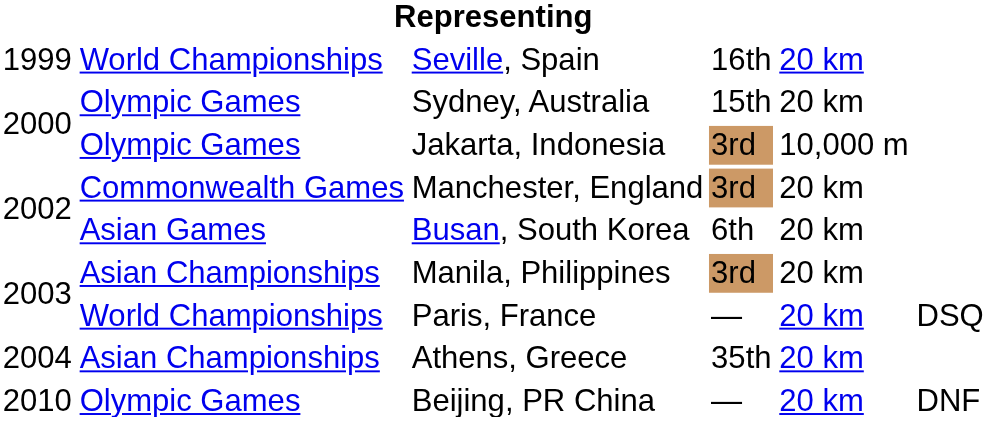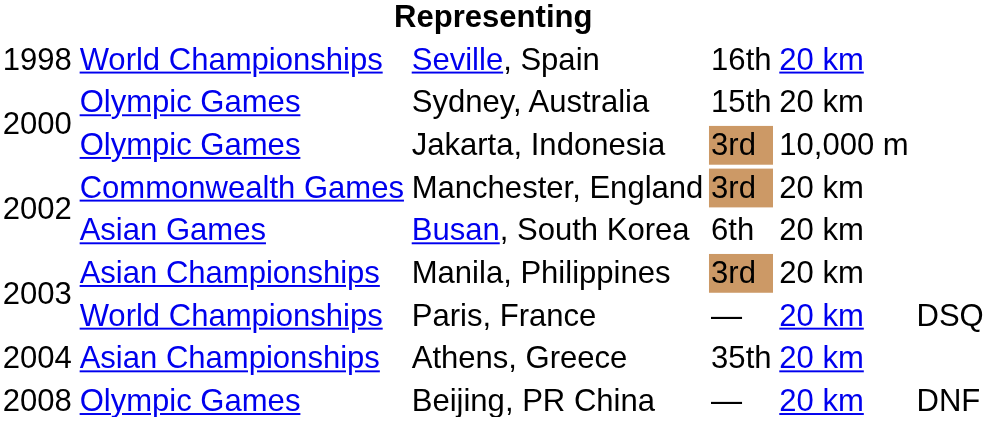 <table>
 <tr>
 <th colspan="6">Representing </th>
 </tr>
 <tr>
-<td>1999</td>
+<td>1998</td>
 <td><a href='#'>World Championships</a></td>
 <td><a href='#'>Seville</a>, Spain</td>
 <td>16th</td>
 <td><a href='#'>20 km</a></td>
 <td></td>
 </tr>
 <tr>
 <td rowspan=2>2000</td>
 <td><a href='#'>Olympic Games</a></td>
 <td>Sydney, Australia</td>
 <td>15th</td>
 <td>20 km</td>
 <td></td>
 </tr>
 <tr>
 <td><a href='#'>Olympic Games</a></td>
 <td>Jakarta, Indonesia</td>
 <td bgcolor="cc9966">3rd</td>
 <td>10,000 m</td>
 <td></td>
 </tr>
 <tr>
 <td rowspan=2>2002</td>
 <td><a href='#'>Commonwealth Games</a></td>
 <td>Manchester, England</td>
 <td bgcolor="cc9966">3rd</td>
 <td>20 km</td>
 <td></td>
 </tr>
 <tr>
 <td><a href='#'>Asian Games</a></td>
 <td><a href='#'>Busan</a>, South Korea</td>
 <td>6th</td>
 <td>20 km</td>
 <td></td>
 </tr>
 <tr>
 <td rowspan=2>2003</td>
 <td><a href='#'>Asian Championships</a></td>
 <td>Manila, Philippines</td>
 <td bgcolor="cc9966">3rd</td>
 <td>20 km</td>
 <td></td>
 </tr>
 <tr>
 <td><a href='#'>World Championships</a></td>
 <td>Paris, France</td>
 <td>—</td>
 <td><a href='#'>20 km</a></td>
 <td>DSQ</td>
 </tr>
 <tr>
 <td>2004</td>
 <td><a href='#'>Asian Championships</a></td>
 <td>Athens, Greece</td>
 <td>35th</td>
 <td><a href='#'>20 km</a></td>
 <td></td>
 </tr>
 <tr>
-<td>2010</td>
+<td>2008</td>
 <td><a href='#'>Olympic Games</a></td>
 <td>Beijing, PR China</td>
 <td>—</td>
 <td><a href='#'>20 km</a></td>
 <td>DNF</td>
 </tr>
 </table>
